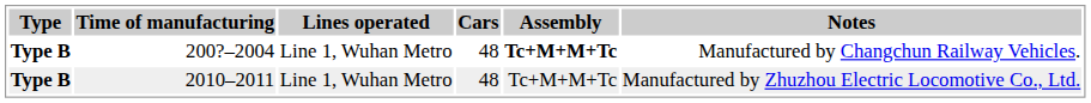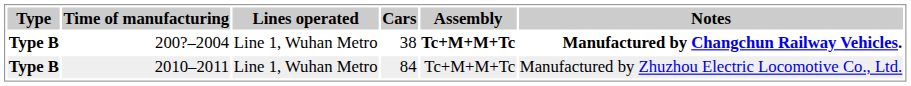 <table border=0 style="border: 1px solid #999; background-color:white; text-align:right;font-size:90%">
 <tr align="center" bgcolor=#cccccc>
 <th>Type</th>
 <th>Time of manufacturing</th>
 <th>Lines operated</th>
 <th>Cars</th>
 <th>Assembly</th>
 <th>Notes</th>
 </tr>
 <tr>
 <td><strong>Type B</strong></td>
 <td>200?–2004</td>
 <td>Line 1, Wuhan Metro</td>
-<td>48</td>
+<td>38</td>
 <td><strong>Tc+M+M+Tc</strong></td>
-<td>Manufactured by <a href='#'>Changchun Railway Vehicles</a>.</td>
+<td><strong>Manufactured by <a href='#'>Changchun Railway Vehicles</a>.</strong></td>
 </tr>
 <tr bgcolor="#EFEFEF">
 <td><strong>Type B</strong></td>
 <td>2010–2011</td>
 <td>Line 1, Wuhan Metro</td>
-<td>48</td>
+<td>84</td>
 <td>Tc+M+M+Tc</td>
 <td>Manufactured by <a href='#'>Zhuzhou Electric Locomotive Co., Ltd.</a></td>
 </tr>
 </table>
